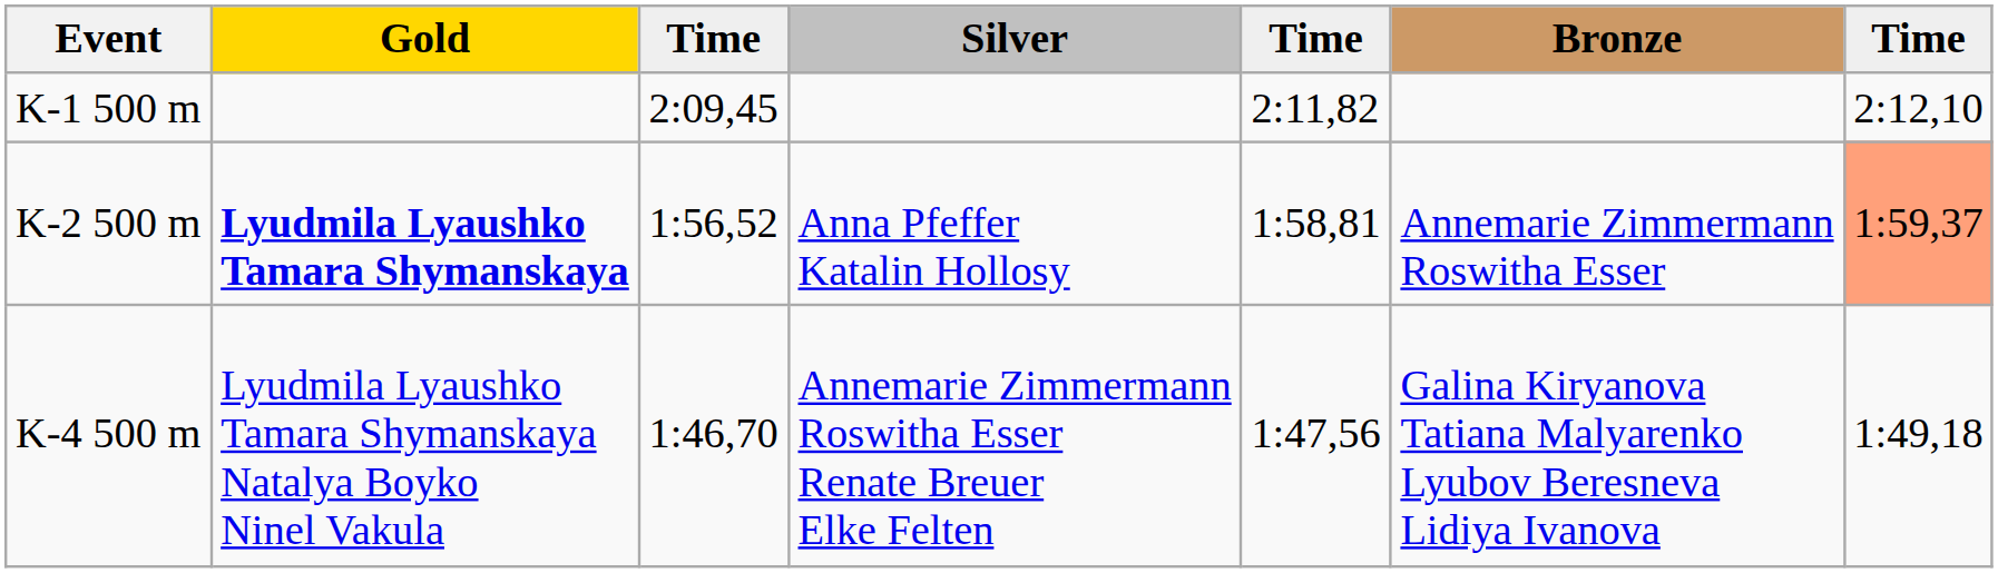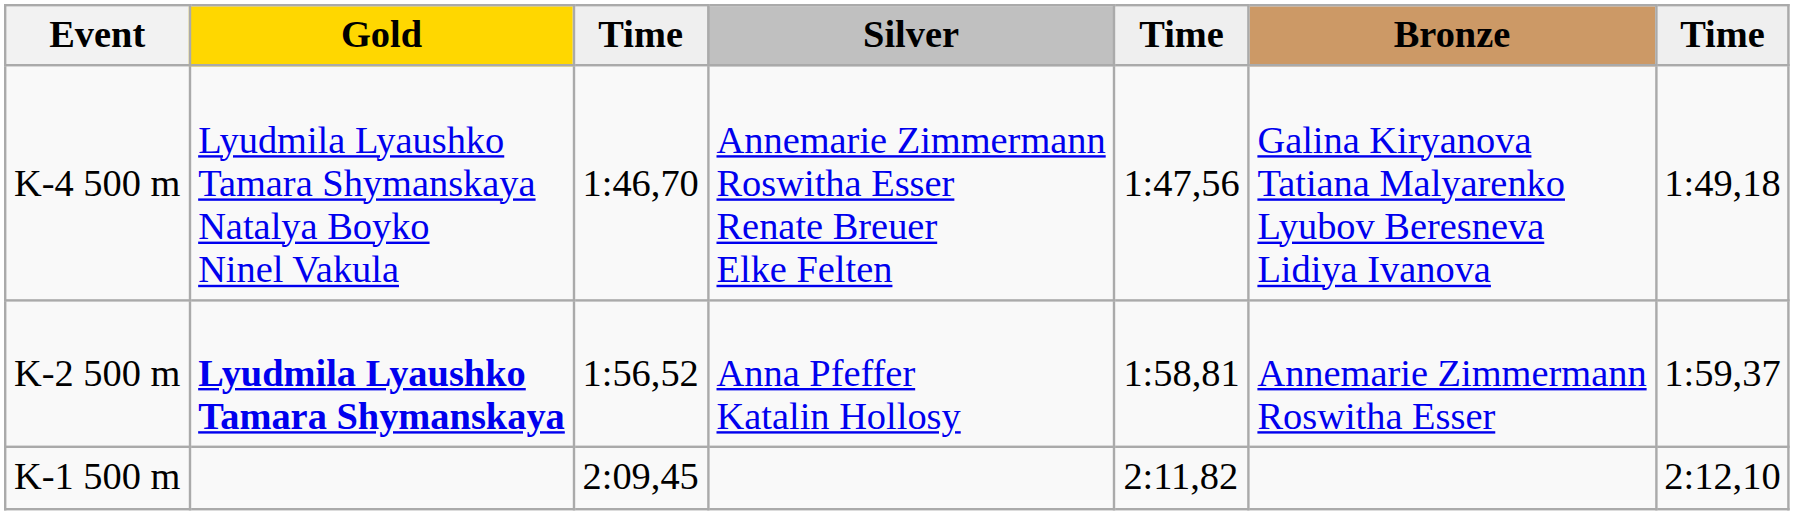 <table class="wikitable">
 <tr>
 <th>Event</th>
 <td align=center bgcolor="gold"><strong>Gold</strong></td>
 <td align=center bgcolor="EFEFEF"><strong>Time</strong></td>
 <td align=center bgcolor="silver"><strong>Silver</strong></td>
 <td align=center bgcolor="EFEFEF"><strong>Time</strong></td>
 <td align=center bgcolor="CC9966"><strong>Bronze</strong></td>
 <td align=center bgcolor="EFEFEF"><strong>Time</strong></td>
 </tr>
 <tr>
+<td>K-4 500 m</td>
+<td><br><a href='#'>Lyudmila Lyaushko</a><br><a href='#'>Tamara Shymanskaya</a><br><a href='#'>Natalya Boyko</a><br><a href='#'>Ninel Vakula</a></td>
+<td>1:46,70</td>
+<td><br><a href='#'>Annemarie Zimmermann</a><br><a href='#'>Roswitha Esser</a><br><a href='#'>Renate Breuer</a><br><a href='#'>Elke Felten</a></td>
+<td>1:47,56</td>
+<td><br><a href='#'>Galina Kiryanova</a><br><a href='#'>Tatiana Malyarenko</a><br><a href='#'>Lyubov Beresneva</a><br><a href='#'>Lidiya Ivanova</a></td>
+<td>1:49,18</td>
+</tr>
+<tr>
+<td>K-2 500 m</td>
+<td><strong><br><a href='#'>Lyudmila Lyaushko</a><br><a href='#'>Tamara Shymanskaya</a></strong></td>
+<td>1:56,52</td>
+<td><br><a href='#'>Anna Pfeffer</a><br><a href='#'>Katalin Hollosy</a></td>
+<td>1:58,81</td>
+<td><br><a href='#'>Annemarie Zimmermann</a><br><a href='#'>Roswitha Esser</a></td>
+<td>1:59,37</td>
+</tr>
+<tr>
 <td>K-1 500 m</td>
 <td></td>
 <td>2:09,45</td>
 <td></td>
 <td>2:11,82</td>
 <td></td>
 <td>2:12,10</td>
 </tr>
-<tr>
-<td>K-2 500 m</td>
-<td><strong><br><a href='#'>Lyudmila Lyaushko</a><br><a href='#'>Tamara Shymanskaya</a></strong></td>
-<td>1:56,52</td>
-<td><br><a href='#'>Anna Pfeffer</a><br><a href='#'>Katalin Hollosy</a></td>
-<td>1:58,81</td>
-<td><br><a href='#'>Annemarie Zimmermann</a><br><a href='#'>Roswitha Esser</a></td>
-<td style="background: lightsalmon;">1:59,37</td>
-</tr>
-<tr>
-<td>K-4 500 m</td>
-<td><br><a href='#'>Lyudmila Lyaushko</a><br><a href='#'>Tamara Shymanskaya</a><br><a href='#'>Natalya Boyko</a><br><a href='#'>Ninel Vakula</a></td>
-<td>1:46,70</td>
-<td><br><a href='#'>Annemarie Zimmermann</a><br><a href='#'>Roswitha Esser</a><br><a href='#'>Renate Breuer</a><br><a href='#'>Elke Felten</a></td>
-<td>1:47,56</td>
-<td><br><a href='#'>Galina Kiryanova</a><br><a href='#'>Tatiana Malyarenko</a><br><a href='#'>Lyubov Beresneva</a><br><a href='#'>Lidiya Ivanova</a></td>
-<td>1:49,18</td>
-</tr>
 </table>
